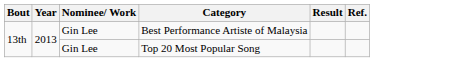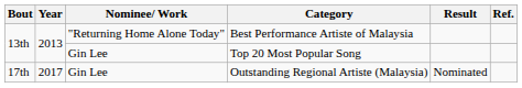 <table class="wikitable">
 <tr>
 <th>Bout</th>
 <th>Year</th>
 <th>Nominee/ Work</th>
 <th>Category</th>
 <th>Result</th>
 <th>Ref.</th>
 </tr>
 <tr>
 <td rowspan="2">13th</td>
 <td rowspan="2">2013</td>
-<td>Gin Lee</td>
+<td>"Returning Home Alone Today"</td>
 <td>Best Performance Artiste of Malaysia</td>
 <td></td>
 <td></td>
 </tr>
 <tr>
 <td>Gin Lee</td>
 <td Top 20 Most Popular Song>Top 20 Most Popular Song</td>
 <td></td>
 <td></td>
 </tr>
+<tr>
+<td>17th</td>
+<td>2017</td>
+<td>Gin Lee</td>
+<td>Outstanding Regional Artiste (Malaysia)</td>
+<td>Nominated</td>
+<td></td>
+</tr>
 </table>
